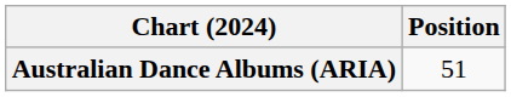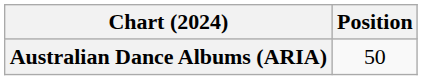 <table class="wikitable plainrowheaders" style="text-align:center">
 <tr>
 <th scope="col">Chart (2024)</th>
 <th scope="col">Position</th>
 </tr>
 <tr>
 <th scope="row">Australian Dance Albums (ARIA)</th>
-<td>51</td>
+<td>50</td>
 </tr>
 </table>
